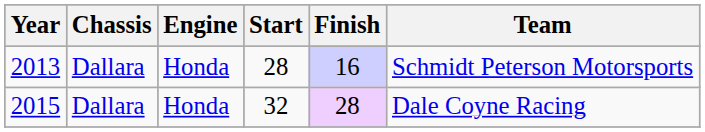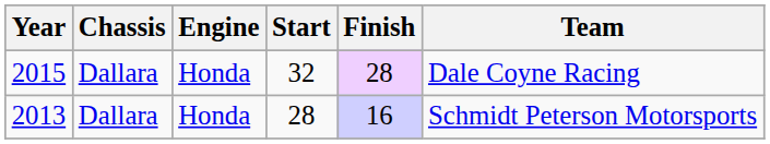 <table class="wikitable" style="font-size: 90%;">
 <tr>
 <th>Year</th>
 <th>Chassis</th>
 <th>Engine</th>
 <th>Start</th>
 <th>Finish</th>
 <th>Team</th>
 </tr>
 <tr>
+<td><a href='#'>2015</a></td>
+<td><a href='#'>Dallara</a></td>
+<td><a href='#'>Honda</a></td>
+<td align=center>32</td>
+<td align=center style="background:#EFCFFF;">28</td>
+<td nowrap><a href='#'>Dale Coyne Racing</a></td>
+</tr>
+<tr>
 <td><a href='#'>2013</a></td>
 <td><a href='#'>Dallara</a></td>
 <td><a href='#'>Honda</a></td>
 <td align=center>28</td>
 <td align=center style="background:#CFCFFF;">16</td>
 <td nowrap><a href='#'>Schmidt Peterson Motorsports</a></td>
 </tr>
-<tr>
-<td><a href='#'>2015</a></td>
-<td><a href='#'>Dallara</a></td>
-<td><a href='#'>Honda</a></td>
-<td align=center>32</td>
-<td align=center style="background:#EFCFFF;">28</td>
-<td nowrap><a href='#'>Dale Coyne Racing</a></td>
-</tr>
 </table>
